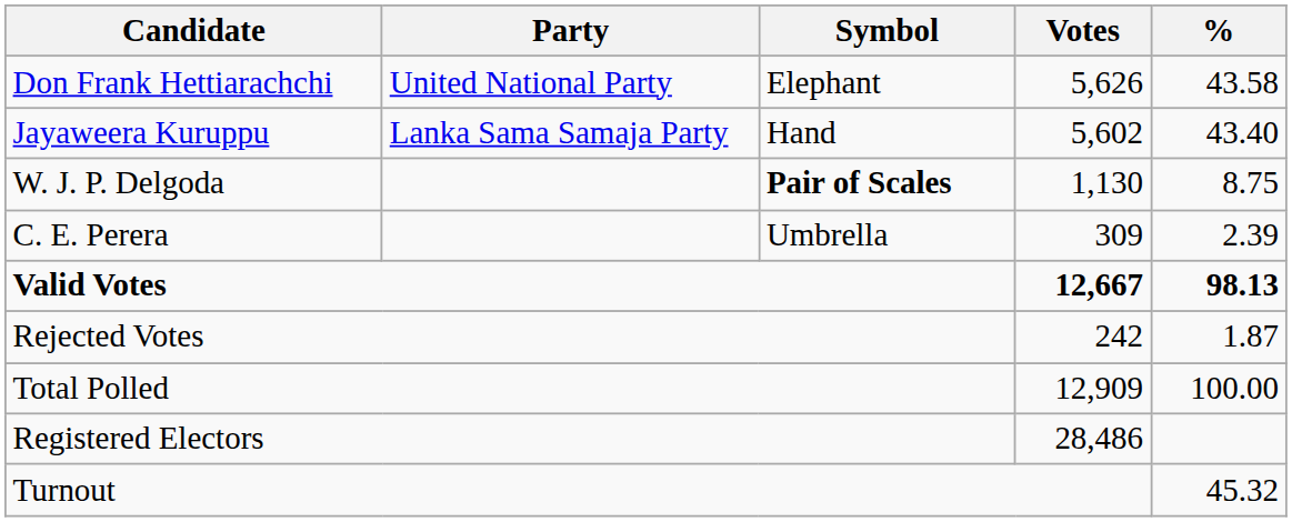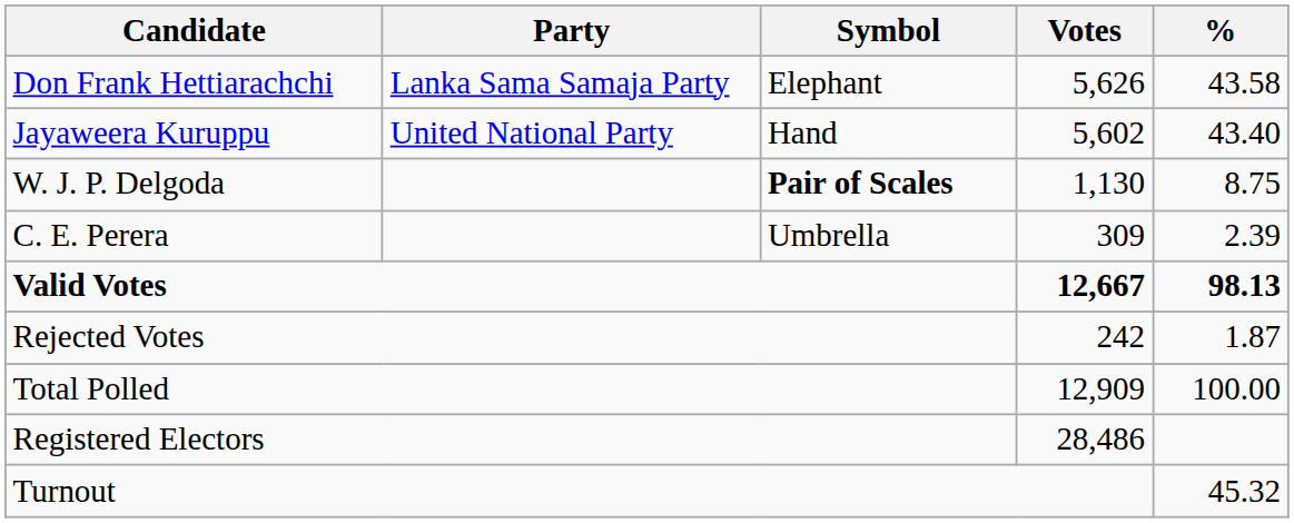 <table class="wikitable" border="1" style="text-align:right;">
 <tr>
 <th align=left width="180">Candidate</th>
 <th align=left width="180">Party</th>
 <th align=left width="120">Symbol</th>
 <th align=left width="60">Votes</th>
 <th align=left width="60">%</th>
 </tr>
 <tr>
 <td align=left><a href='#'>Don Frank Hettiarachchi</a></td>
-<td align=left><a href='#'>United National Party</a></td>
+<td align=left><a href='#'>Lanka Sama Samaja Party</a></td>
 <td align=left>Elephant</td>
 <td>5,626</td>
 <td>43.58</td>
 </tr>
 <tr>
 <td align=left><a href='#'>Jayaweera Kuruppu</a></td>
-<td align=left><a href='#'>Lanka Sama Samaja Party</a></td>
+<td align=left><a href='#'>United National Party</a></td>
 <td align=left>Hand</td>
 <td>5,602</td>
 <td>43.40</td>
 </tr>
 <tr>
 <td align=left>W. J. P. Delgoda</td>
 <td align=left></td>
 <td align=left><strong>Pair of Scales</strong></td>
 <td>1,130</td>
 <td>8.75</td>
 </tr>
 <tr>
 <td align=left>C. E. Perera</td>
 <td align=left></td>
 <td align=left>Umbrella</td>
 <td>309</td>
 <td>2.39</td>
 </tr>
 <tr>
 <td align=left colspan=3><strong>Valid Votes</strong></td>
 <td><strong>12,667</strong></td>
 <td><strong>98.13</strong></td>
 </tr>
 <tr>
 <td align=left colspan=3>Rejected Votes</td>
 <td>242</td>
 <td>1.87</td>
 </tr>
 <tr>
 <td align=left colspan=3>Total Polled</td>
 <td>12,909</td>
 <td>100.00</td>
 </tr>
 <tr>
 <td align=left colspan=3>Registered Electors</td>
 <td>28,486</td>
 <td></td>
 </tr>
 <tr>
 <td align=left colspan=4>Turnout</td>
 <td>45.32</td>
 </tr>
 </table>
